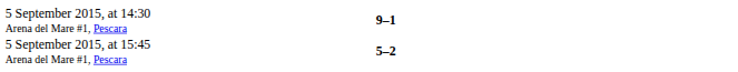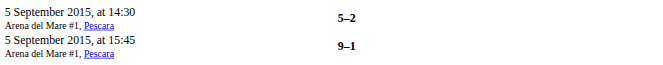 <table border=0 cellspacing=0 cellpadding=1 style="font-size: 100%; border-collapse: collapse;">
 <tr align=center>
 <th width=23%></th>
 <th width=23%></th>
 <th width=13%></th>
 <th width=23%></th>
 <th width=18%></th>
 </tr>
 <tr bgcolor=#FFFFFF>
 <td>5 September 2015, at 14:30 <br><small>Arena del Mare #1, <a href='#'>Pescara</a></small></td>
 <td align="right"><strong> </strong></td>
-<td align="center"><strong>9–1</strong></td>
+<td align="center"><strong>5–2</strong></td>
 <td><strong></strong></td>
 <td></td>
 <td></td>
 </tr>
 <tr bgcolor=#FFFFFF>
 <td>5 September 2015, at 15:45 <br><small>Arena del Mare #1, <a href='#'>Pescara</a></small></td>
 <td align="right"><strong> </strong></td>
-<td align="center"><strong>5–2</strong></td>
+<td align="center"><strong>9–1</strong></td>
 <td><strong></strong></td>
 <td></td>
 <td></td>
 </tr>
 </table>
